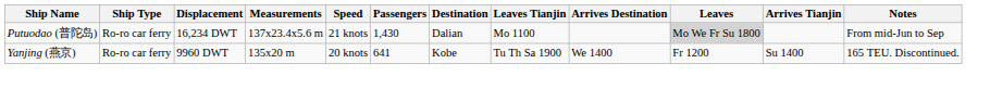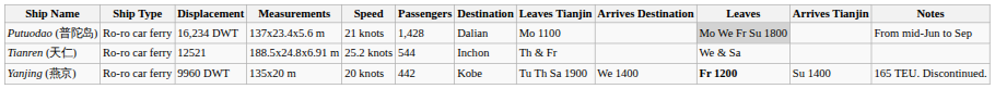 <table class="wikitable collapsible collapsed">
 <tr>
 <th>Ship Name</th>
 <th>Ship Type</th>
 <th>Displacement</th>
 <th>Measurements</th>
 <th>Speed</th>
 <th>Passengers</th>
 <th>Destination</th>
 <th>Leaves Tianjin</th>
 <th>Arrives Destination</th>
 <th>Leaves</th>
 <th>Arrives Tianjin</th>
 <th>Notes</th>
 </tr>
 <tr>
 <td><em>Putuodao</em> (普陀岛)</td>
 <td>Ro-ro car ferry</td>
 <td>16,234 DWT</td>
 <td>137x23.4x5.6 m</td>
 <td>21 knots</td>
-<td>1,430</td>
+<td>1,428</td>
 <td>Dalian</td>
 <td>Mo 1100</td>
 <td></td>
 <td style="background: lightgrey;">Mo We Fr Su 1800</td>
 <td></td>
 <td>From mid-Jun to Sep</td>
 </tr>
 <tr>
+<td><em>Tianren</em> (天仁)</td>
+<td>Ro-ro car ferry</td>
+<td>12521</td>
+<td>188.5x24.8x6.91 m</td>
+<td>25.2 knots</td>
+<td>544</td>
+<td>Inchon</td>
+<td>Th & Fr</td>
+<td></td>
+<td>We & Sa</td>
+<td></td>
+<td></td>
+</tr>
+<tr>
 <td><em>Yanjing</em> (燕京)</td>
 <td>Ro-ro car ferry</td>
 <td>9960 DWT</td>
 <td>135x20 m</td>
 <td>20 knots</td>
-<td>641</td>
+<td>442</td>
 <td>Kobe</td>
 <td>Tu Th Sa 1900</td>
 <td>We 1400</td>
-<td>Fr 1200</td>
+<td><strong>Fr 1200</strong></td>
 <td>Su 1400</td>
 <td>165 TEU. Discontinued.</td>
 </tr>
 </table>
